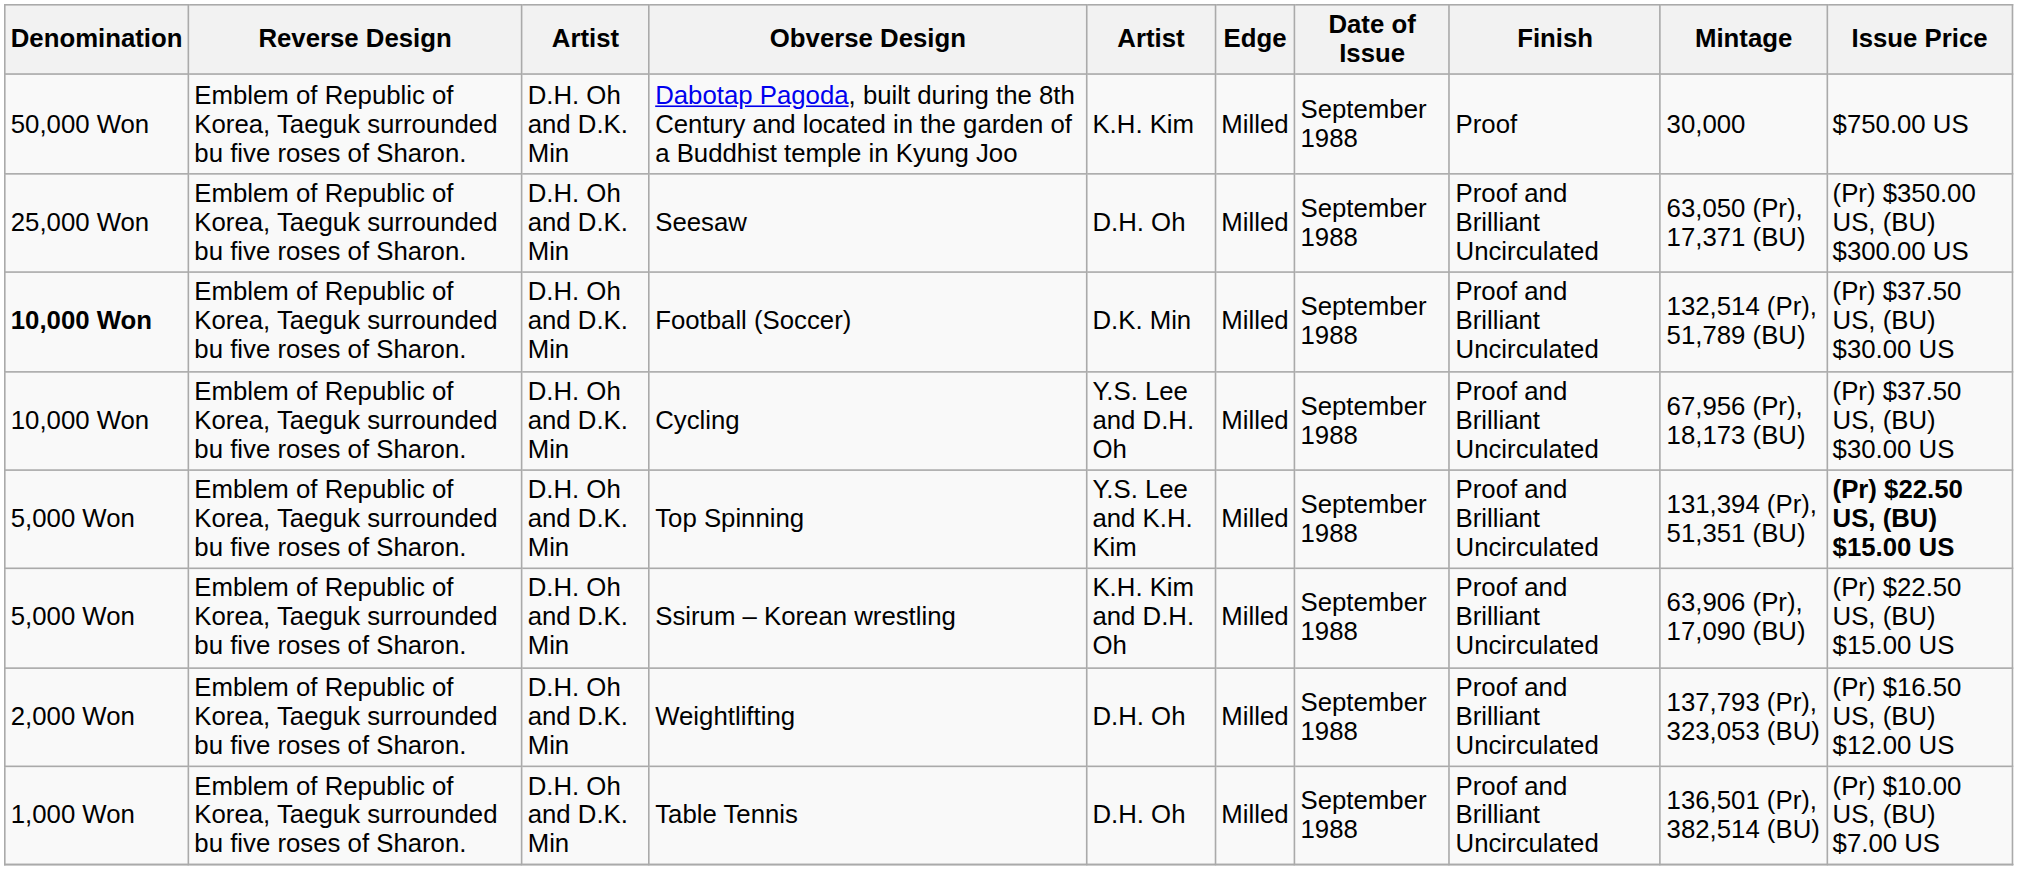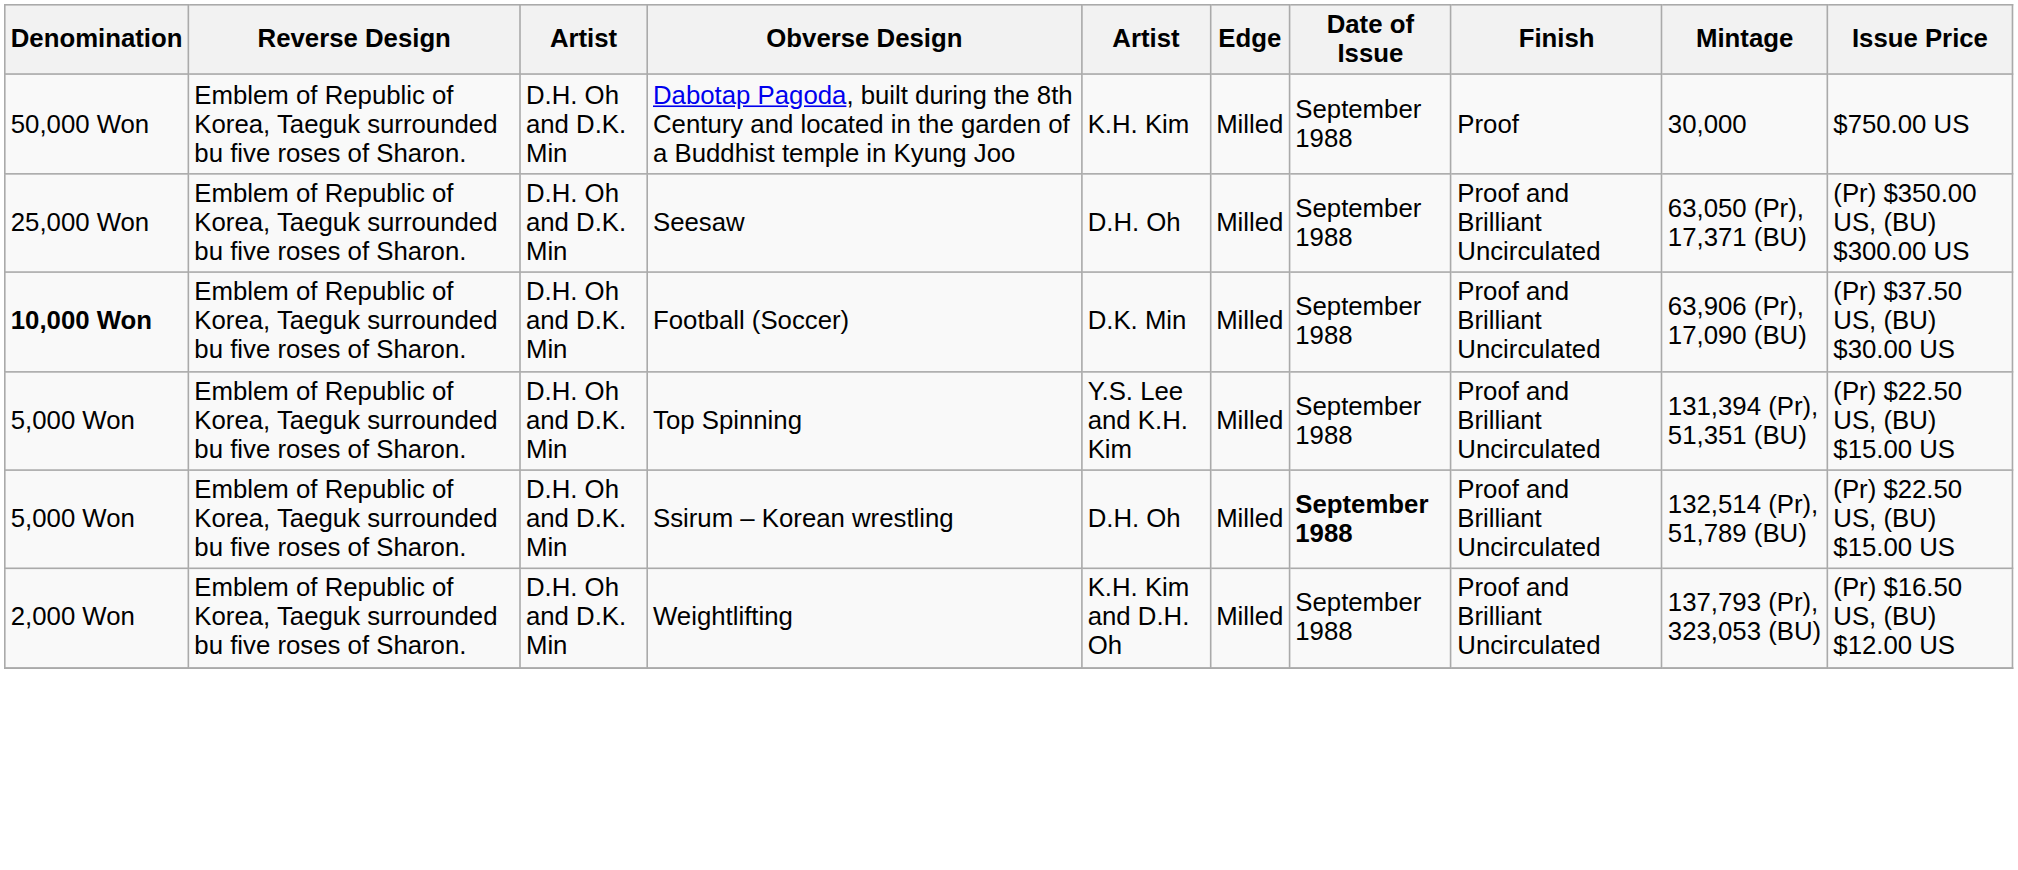 <table class="wikitable sortable">
 <tr>
 <th>Denomination</th>
 <th>Reverse Design</th>
 <th>Artist</th>
 <th>Obverse Design</th>
 <th>Artist</th>
 <th>Edge</th>
 <th>Date of Issue</th>
 <th>Finish</th>
 <th>Mintage</th>
 <th>Issue Price</th>
 </tr>
 <tr>
 <td>50,000 Won</td>
 <td>Emblem of Republic of Korea, Taeguk surrounded bu five roses of Sharon.</td>
 <td>D.H. Oh and D.K. Min</td>
 <td><a href='#'>Dabotap Pagoda</a>, built during the 8th Century and located in the garden of a Buddhist temple in Kyung Joo</td>
 <td>K.H. Kim</td>
 <td>Milled</td>
 <td>September 1988</td>
 <td>Proof</td>
 <td>30,000 </td>
 <td>$750.00 US</td>
 </tr>
 <tr>
 <td>25,000 Won</td>
 <td>Emblem of Republic of Korea, Taeguk surrounded bu five roses of Sharon.</td>
 <td>D.H. Oh and D.K. Min</td>
 <td>Seesaw</td>
 <td>D.H. Oh</td>
 <td>Milled</td>
 <td>September 1988</td>
 <td>Proof and Brilliant Uncirculated</td>
 <td>63,050 (Pr), 17,371 (BU) </td>
 <td>(Pr) $350.00 US, (BU) $300.00 US</td>
 </tr>
 <tr>
 <td><strong>10,000 Won</strong></td>
 <td>Emblem of Republic of Korea, Taeguk surrounded bu five roses of Sharon.</td>
 <td>D.H. Oh and D.K. Min</td>
 <td>Football (Soccer)</td>
 <td>D.K. Min</td>
 <td>Milled</td>
 <td>September 1988</td>
 <td>Proof and Brilliant Uncirculated</td>
-<td>132,514 (Pr), 51,789 (BU) </td>
-<td>(Pr) $37.50 US, (BU) $30.00 US</td>
-</tr>
-<tr>
-<td>10,000 Won</td>
-<td>Emblem of Republic of Korea, Taeguk surrounded bu five roses of Sharon.</td>
-<td>D.H. Oh and D.K. Min</td>
-<td>Cycling</td>
-<td>Y.S. Lee and D.H. Oh</td>
-<td>Milled</td>
-<td>September 1988</td>
-<td>Proof and Brilliant Uncirculated</td>
-<td>67,956 (Pr), 18,173 (BU) </td>
+<td>63,906 (Pr), 17,090 (BU) </td>
 <td>(Pr) $37.50 US, (BU) $30.00 US</td>
 </tr>
 <tr>
 <td>5,000 Won</td>
 <td>Emblem of Republic of Korea, Taeguk surrounded bu five roses of Sharon.</td>
 <td>D.H. Oh and D.K. Min</td>
 <td>Top Spinning</td>
 <td>Y.S. Lee and K.H. Kim</td>
 <td>Milled</td>
 <td>September 1988</td>
 <td>Proof and Brilliant Uncirculated</td>
 <td>131,394 (Pr), 51,351 (BU) </td>
-<td><strong>(Pr) $22.50 US, (BU) $15.00 US</strong></td>
+<td>(Pr) $22.50 US, (BU) $15.00 US</td>
 </tr>
 <tr>
 <td>5,000 Won</td>
 <td>Emblem of Republic of Korea, Taeguk surrounded bu five roses of Sharon.</td>
 <td>D.H. Oh and D.K. Min</td>
 <td>Ssirum – Korean wrestling</td>
-<td>K.H. Kim and D.H. Oh</td>
+<td>D.H. Oh</td>
 <td>Milled</td>
-<td>September 1988</td>
+<td><strong>September 1988</strong></td>
 <td>Proof and Brilliant Uncirculated</td>
-<td>63,906 (Pr), 17,090 (BU) </td>
+<td>132,514 (Pr), 51,789 (BU) </td>
 <td>(Pr) $22.50 US, (BU) $15.00 US</td>
 </tr>
 <tr>
 <td>2,000 Won</td>
 <td>Emblem of Republic of Korea, Taeguk surrounded bu five roses of Sharon.</td>
 <td>D.H. Oh and D.K. Min</td>
 <td>Weightlifting</td>
-<td>D.H. Oh</td>
+<td>K.H. Kim and D.H. Oh</td>
 <td>Milled</td>
 <td>September 1988</td>
 <td>Proof and Brilliant Uncirculated</td>
 <td>137,793 (Pr), 323,053 (BU) </td>
 <td>(Pr) $16.50 US, (BU) $12.00 US</td>
 </tr>
 <tr>
-<td>1,000 Won</td>
-<td>Emblem of Republic of Korea, Taeguk surrounded bu five roses of Sharon.</td>
-<td>D.H. Oh and D.K. Min</td>
-<td>Table Tennis</td>
-<td>D.H. Oh</td>
-<td>Milled</td>
-<td>September 1988</td>
-<td>Proof and Brilliant Uncirculated</td>
-<td>136,501 (Pr), 382,514 (BU) </td>
-<td>(Pr) $10.00 US, (BU) $7.00 US</td>
-</tr>
-<tr>
 </tr>
 </table>
